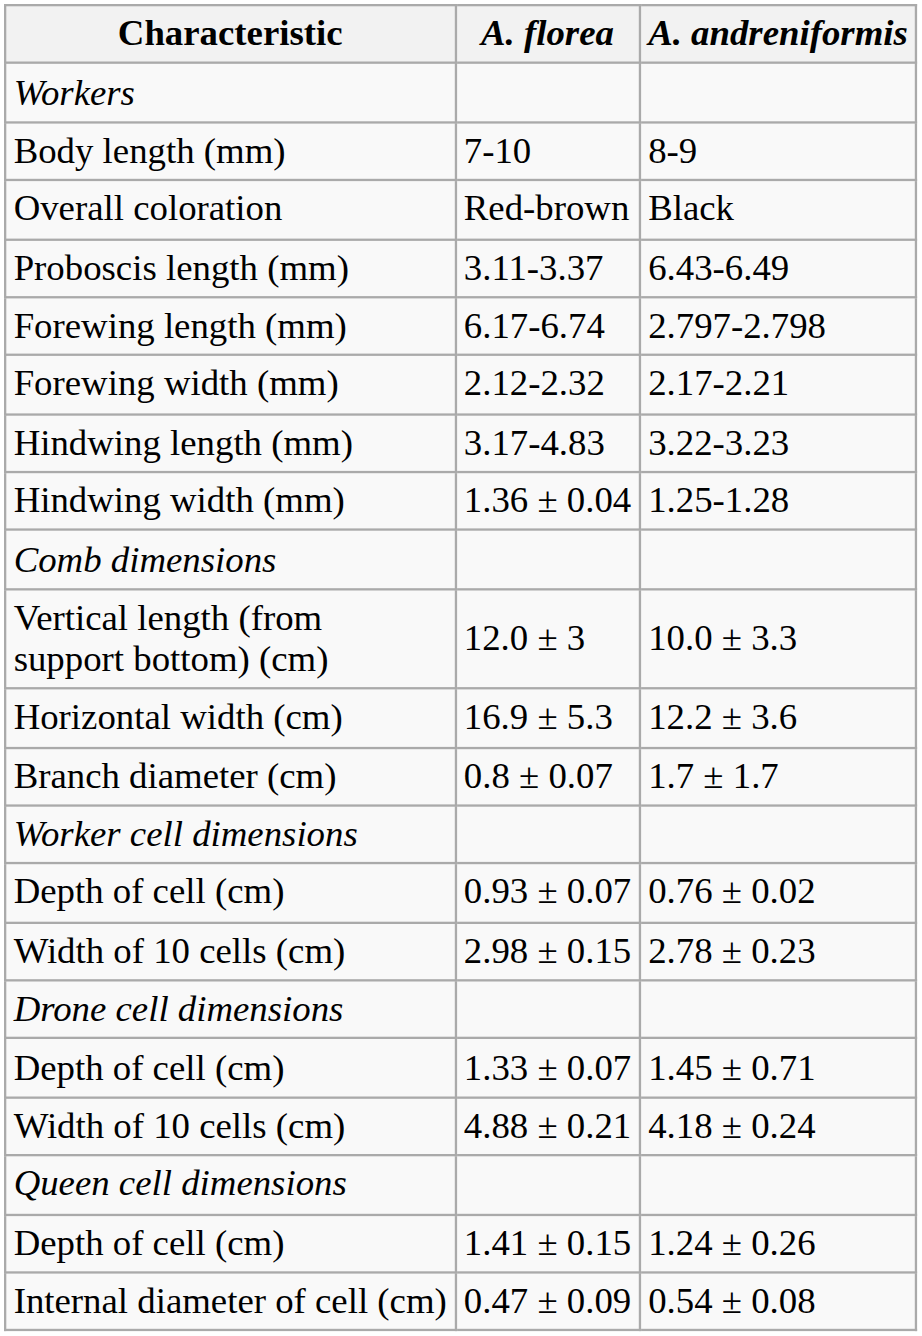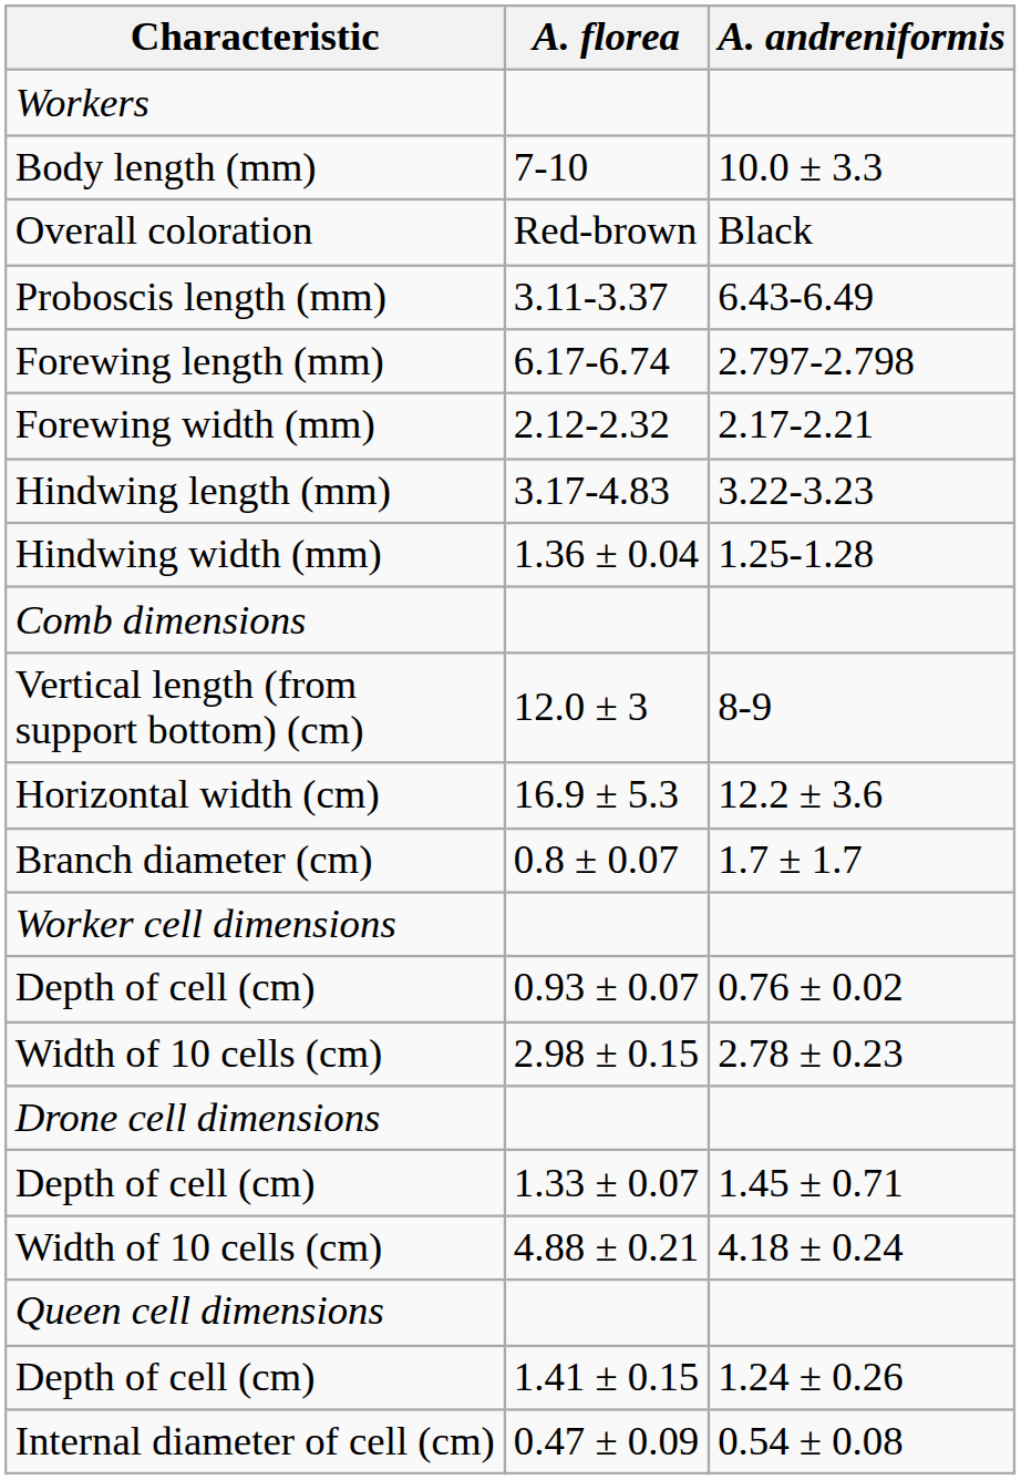 <table class="wikitable">
 <tr>
 <th>Characteristic</th>
 <th><em>A. florea</em></th>
 <th><em>A. andreniformis</em></th>
 </tr>
 <tr>
 <td><em>Workers</em></td>
 <td></td>
 <td></td>
 </tr>
 <tr>
 <td>Body length (mm)</td>
 <td>7-10</td>
-<td>8-9</td>
+<td>10.0 ± 3.3</td>
 </tr>
 <tr>
 <td>Overall coloration</td>
 <td>Red-brown</td>
 <td>Black</td>
 </tr>
 <tr>
 <td>Proboscis length (mm)</td>
 <td>3.11-3.37</td>
 <td>6.43-6.49</td>
 </tr>
 <tr>
 <td>Forewing length (mm)</td>
 <td>6.17-6.74</td>
 <td>2.797-2.798</td>
 </tr>
 <tr>
 <td>Forewing width (mm)</td>
 <td>2.12-2.32</td>
 <td>2.17-2.21</td>
 </tr>
 <tr>
 <td>Hindwing length (mm)</td>
 <td>3.17-4.83</td>
 <td>3.22-3.23</td>
 </tr>
 <tr>
 <td>Hindwing width (mm)</td>
 <td>1.36 ± 0.04</td>
 <td>1.25-1.28</td>
 </tr>
 <tr>
 <td><em>Comb dimensions</em></td>
 <td></td>
 <td></td>
 </tr>
 <tr>
 <td>Vertical length (from<br>support bottom) (cm)</td>
 <td>12.0 ± 3</td>
-<td>10.0 ± 3.3</td>
+<td>8-9</td>
 </tr>
 <tr>
 <td>Horizontal width (cm)</td>
 <td>16.9 ± 5.3</td>
 <td>12.2 ± 3.6</td>
 </tr>
 <tr>
 <td>Branch diameter (cm)</td>
 <td>0.8 ± 0.07</td>
 <td>1.7 ± 1.7</td>
 </tr>
 <tr>
 <td><em>Worker cell dimensions</em></td>
 <td></td>
 <td></td>
 </tr>
 <tr>
 <td>Depth of cell (cm)</td>
 <td>0.93 ± 0.07</td>
 <td>0.76 ± 0.02</td>
 </tr>
 <tr>
 <td>Width of 10 cells (cm)</td>
 <td>2.98 ± 0.15</td>
 <td>2.78 ± 0.23</td>
 </tr>
 <tr>
 <td><em>Drone cell dimensions</em></td>
 <td></td>
 <td></td>
 </tr>
 <tr>
 <td>Depth of cell (cm)</td>
 <td>1.33 ± 0.07</td>
 <td>1.45 ± 0.71</td>
 </tr>
 <tr>
 <td>Width of 10 cells (cm)</td>
 <td>4.88 ± 0.21</td>
 <td>4.18 ± 0.24</td>
 </tr>
 <tr>
 <td><em>Queen cell dimensions</em></td>
 <td></td>
 <td></td>
 </tr>
 <tr>
 <td>Depth of cell (cm)</td>
 <td>1.41 ± 0.15</td>
 <td>1.24 ± 0.26</td>
 </tr>
 <tr>
 <td>Internal diameter of cell (cm)</td>
 <td>0.47 ± 0.09</td>
 <td>0.54 ± 0.08</td>
 </tr>
 </table>
